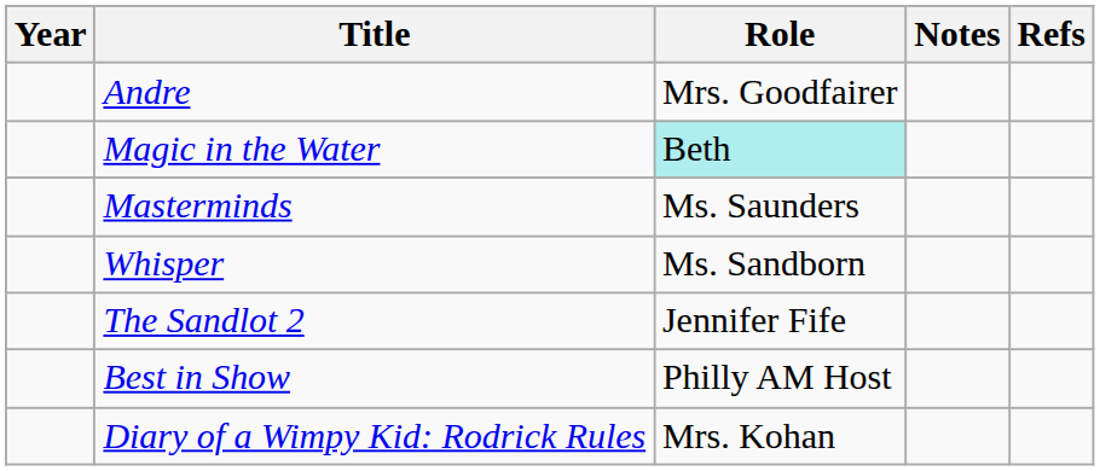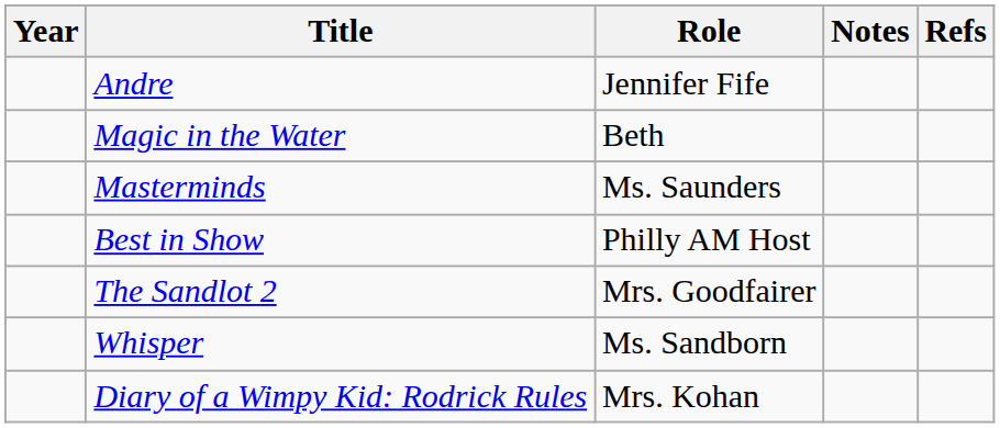 <table class="wikitable sortable">
 <tr>
 <th>Year</th>
 <th>Title</th>
 <th>Role</th>
 <th>Notes</th>
 <th>Refs</th>
 </tr>
 <tr>
 <td></td>
 <td><em><a href='#'>Andre</a></em></td>
-<td>Mrs. Goodfairer</td>
+<td>Jennifer Fife</td>
 <td></td>
 <td></td>
 </tr>
 <tr>
 <td></td>
 <td><em><a href='#'>Magic in the Water</a></em></td>
-<td style="background: paleturquoise;">Beth</td>
+<td>Beth</td>
 <td></td>
 <td></td>
 </tr>
 <tr>
 <td></td>
 <td><em><a href='#'>Masterminds</a></em></td>
 <td>Ms. Saunders</td>
 <td></td>
 <td></td>
 </tr>
 <tr>
 <td></td>
-<td><em><a href='#'>Whisper</a></em></td>
-<td>Ms. Sandborn</td>
+<td><em><a href='#'>Best in Show</a></em></td>
+<td>Philly AM Host</td>
 <td></td>
 <td></td>
 </tr>
 <tr>
 <td></td>
 <td data-sort-value="Sandlot 2, The"><em><a href='#'>The Sandlot 2</a></em></td>
-<td>Jennifer Fife</td>
+<td>Mrs. Goodfairer</td>
 <td></td>
 <td></td>
 </tr>
 <tr>
 <td></td>
-<td><em><a href='#'>Best in Show</a></em></td>
-<td>Philly AM Host</td>
+<td><em><a href='#'>Whisper</a></em></td>
+<td>Ms. Sandborn</td>
 <td></td>
 <td></td>
 </tr>
 <tr>
 <td></td>
 <td><em><a href='#'>Diary of a Wimpy Kid: Rodrick Rules</a></em></td>
 <td>Mrs. Kohan</td>
 <td></td>
 <td></td>
 </tr>
 </table>
